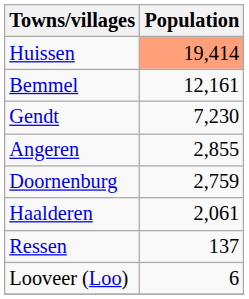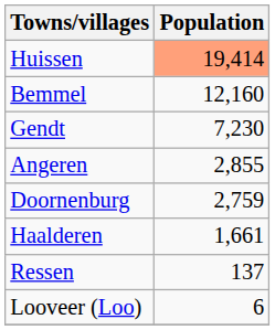 <table class="wikitable">
 <tr>
 <th>Towns/villages</th>
 <th>Population</th>
 </tr>
 <tr>
 <td><a href='#'>Huissen</a></td>
 <td align="right" style="background: lightsalmon;">19,414</td>
 </tr>
 <tr>
 <td><a href='#'>Bemmel</a></td>
-<td align="right">12,161</td>
+<td align="right">12,160</td>
 </tr>
 <tr>
 <td><a href='#'>Gendt</a></td>
 <td align="right">7,230</td>
 </tr>
 <tr>
 <td><a href='#'>Angeren</a></td>
 <td align="right">2,855</td>
 </tr>
 <tr>
 <td><a href='#'>Doornenburg</a></td>
 <td align="right">2,759</td>
 </tr>
 <tr>
 <td><a href='#'>Haalderen</a></td>
-<td align="right">2,061</td>
+<td align="right">1,661</td>
 </tr>
 <tr>
 <td><a href='#'>Ressen</a></td>
 <td align="right">137</td>
 </tr>
 <tr>
 <td>Looveer (<a href='#'>Loo</a>)</td>
 <td align="right">6</td>
 </tr>
 <tr>
 </tr>
 </table>
